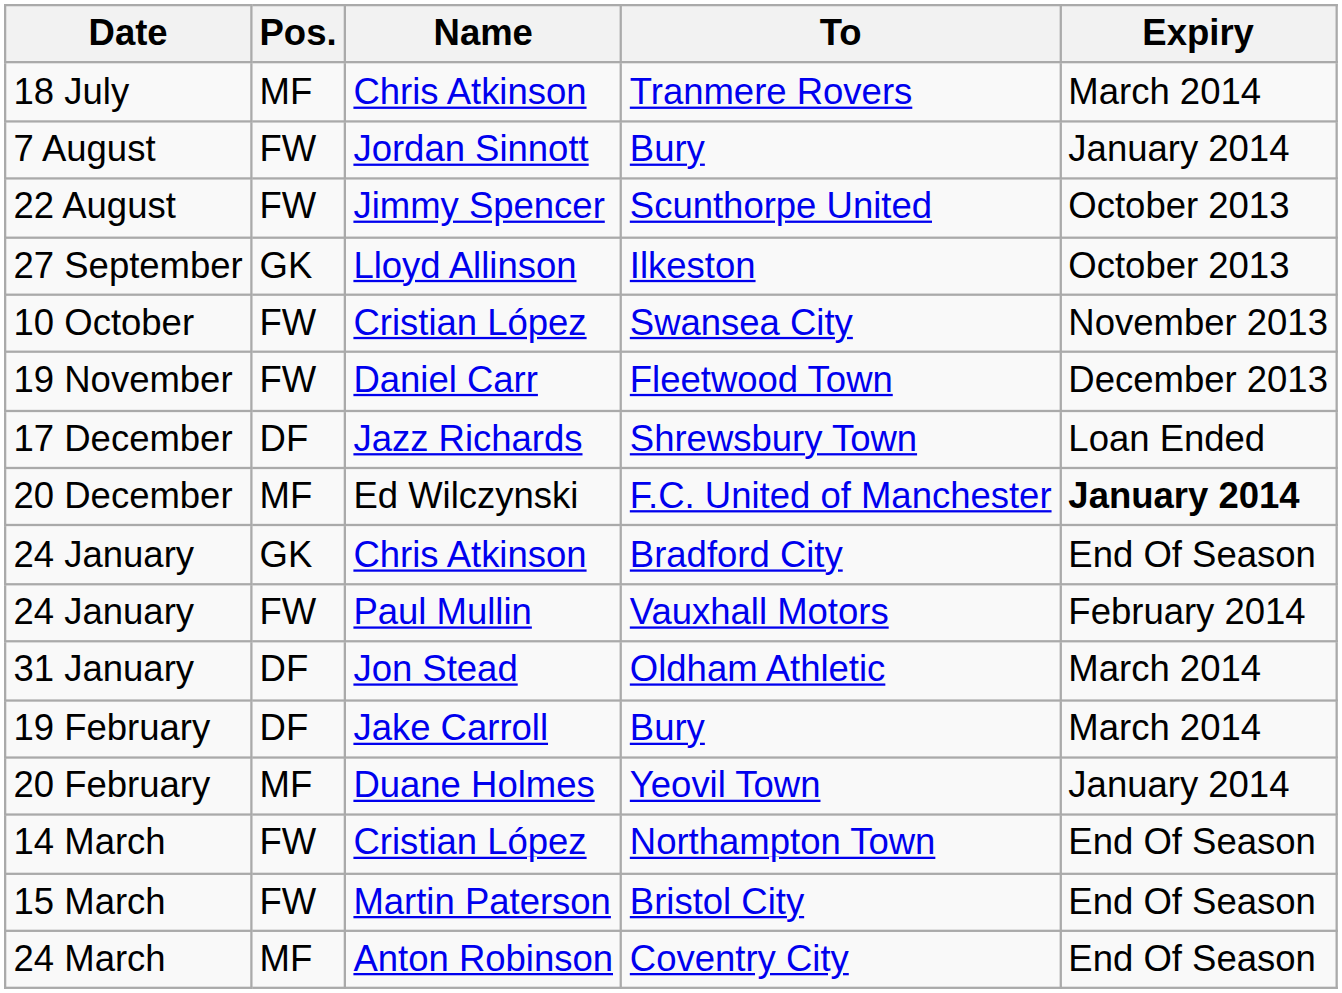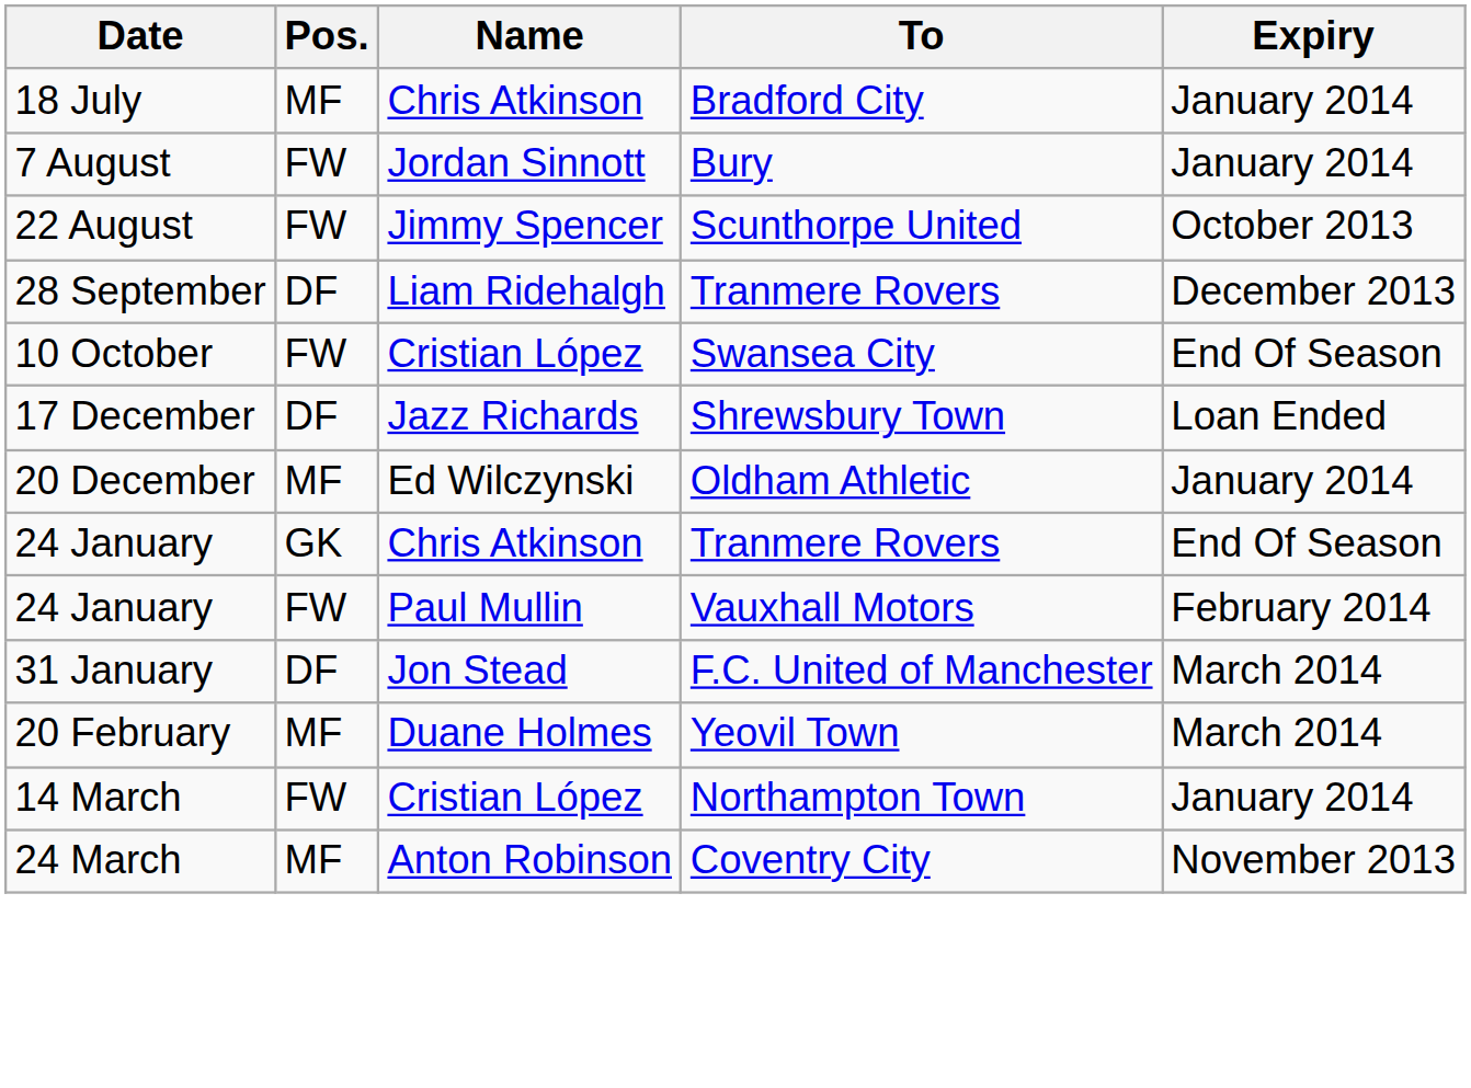 <table class="wikitable">
 <tr>
 <th>Date</th>
 <th>Pos.</th>
 <th>Name</th>
 <th>To</th>
 <th>Expiry</th>
 </tr>
 <tr>
 <td>18 July</td>
 <td>MF</td>
 <td> <a href='#'>Chris Atkinson</a></td>
-<td> <a href='#'>Tranmere Rovers</a></td>
-<td>March 2014</td>
+<td> <a href='#'>Bradford City</a></td>
+<td>January 2014</td>
 </tr>
 <tr>
 <td>7 August</td>
 <td>FW</td>
 <td> <a href='#'>Jordan Sinnott</a></td>
 <td> <a href='#'>Bury</a></td>
 <td>January 2014</td>
 </tr>
 <tr>
 <td>22 August</td>
 <td>FW</td>
 <td> <a href='#'>Jimmy Spencer</a></td>
 <td> <a href='#'>Scunthorpe United</a></td>
 <td>October 2013</td>
 </tr>
 <tr>
-<td>27 September</td>
-<td>GK</td>
-<td> <a href='#'>Lloyd Allinson</a></td>
-<td> <a href='#'>Ilkeston</a></td>
-<td>October 2013</td>
+<td>28 September</td>
+<td>DF</td>
+<td> <a href='#'>Liam Ridehalgh</a></td>
+<td> <a href='#'>Tranmere Rovers</a></td>
+<td>December 2013</td>
 </tr>
 <tr>
 <td>10 October</td>
 <td>FW</td>
 <td> <a href='#'>Cristian López</a></td>
 <td> <a href='#'>Swansea City</a></td>
-<td>November 2013</td>
-</tr>
-<tr>
-<td>19 November</td>
-<td>FW</td>
-<td> <a href='#'>Daniel Carr</a></td>
-<td> <a href='#'>Fleetwood Town</a></td>
-<td>December 2013</td>
+<td>End Of Season</td>
 </tr>
 <tr>
 <td>17 December</td>
 <td>DF</td>
 <td> <a href='#'>Jazz Richards</a></td>
 <td> <a href='#'>Shrewsbury Town</a></td>
 <td>Loan Ended</td>
 </tr>
 <tr>
 <td>20 December</td>
 <td>MF</td>
 <td> Ed Wilczynski</td>
-<td> <a href='#'>F.C. United of Manchester</a></td>
-<td><strong>January 2014</strong></td>
+<td> <a href='#'>Oldham Athletic</a></td>
+<td>January 2014</td>
 </tr>
 <tr>
 <td>24 January</td>
 <td>GK</td>
 <td> <a href='#'>Chris Atkinson</a></td>
-<td> <a href='#'>Bradford City</a></td>
+<td> <a href='#'>Tranmere Rovers</a></td>
 <td>End Of Season</td>
 </tr>
 <tr>
 <td>24 January</td>
 <td>FW</td>
 <td> <a href='#'>Paul Mullin</a></td>
 <td> <a href='#'>Vauxhall Motors</a></td>
 <td>February 2014</td>
 </tr>
 <tr>
 <td>31 January</td>
 <td>DF</td>
 <td> <a href='#'>Jon Stead</a></td>
-<td> <a href='#'>Oldham Athletic</a></td>
-<td>March 2014</td>
-</tr>
-<tr>
-<td>19 February</td>
-<td>DF</td>
-<td> <a href='#'>Jake Carroll</a></td>
-<td> <a href='#'>Bury</a></td>
+<td> <a href='#'>F.C. United of Manchester</a></td>
 <td>March 2014</td>
 </tr>
 <tr>
 <td>20 February</td>
 <td>MF</td>
 <td> <a href='#'>Duane Holmes</a></td>
 <td> <a href='#'>Yeovil Town</a></td>
-<td>January 2014</td>
+<td>March 2014</td>
 </tr>
 <tr>
 <td>14 March</td>
 <td>FW</td>
 <td> <a href='#'>Cristian López</a></td>
 <td> <a href='#'>Northampton Town</a></td>
-<td>End Of Season</td>
-</tr>
-<tr>
-<td>15 March</td>
-<td>FW</td>
-<td> <a href='#'>Martin Paterson</a></td>
-<td> <a href='#'>Bristol City</a></td>
-<td>End Of Season</td>
+<td>January 2014</td>
 </tr>
 <tr>
 <td>24 March</td>
 <td>MF</td>
 <td> <a href='#'>Anton Robinson</a></td>
 <td> <a href='#'>Coventry City</a></td>
-<td>End Of Season</td>
+<td>November 2013</td>
 </tr>
 </table>
